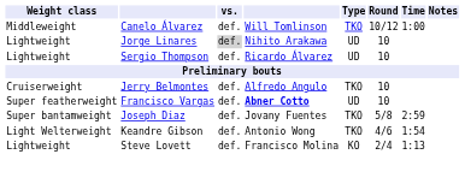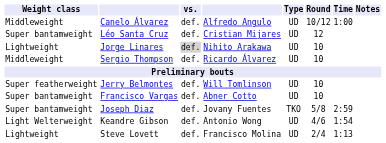 <table class="toccolours" style="font-size: 85%;">
 <tr>
 <th style="background:#e6e8fa; color:#000; text-align:center;">Weight class</th>
 <th style="background:#e6e8fa; color:#000; text-align:center;"></th>
 <th style="background:#e6e8fa; color:#000; text-align:center;">vs.</th>
 <th style="background:#e6e8fa; color:#000; text-align:center;"></th>
 <th style="background:#e6e8fa; color:#000; text-align:center;">Type</th>
 <th style="background:#e6e8fa; color:#000; text-align:center;">Round</th>
 <th style="background:#e6e8fa; color:#000; text-align:center;">Time</th>
 <th style="background:#e6e8fa; color:#000; text-align:center;">Notes</th>
 </tr>
 <tr>
 <td>Middleweight</td>
 <td> <a href='#'>Canelo Álvarez</a></td>
 <td>def.</td>
-<td> <a href='#'>Will Tomlinson</a></td>
-<td align=center><a href='#'>TKO</a></td>
+<td> <a href='#'>Alfredo Angulo</a></td>
+<td align=center>UD</td>
 <td align=center>10/12</td>
 <td align=center>1:00</td>
+<td></td>
+</tr>
+<tr>
+<td>Super bantamweight</td>
+<td> <a href='#'>Léo Santa Cruz</a></td>
+<td>def.</td>
+<td> <a href='#'>Cristian Mijares</a></td>
+<td align=center>UD</td>
+<td align=center>12</td>
+<td></td>
 <td></td>
 </tr>
 <tr>
 <td>Lightweight</td>
 <td> <a href='#'>Jorge Linares</a></td>
 <td style="background: lightgrey;">def.</td>
 <td> <a href='#'>Nihito Arakawa</a></td>
 <td align=center>UD</td>
 <td align=center>10</td>
 <td></td>
 <td></td>
 </tr>
 <tr>
-<td>Lightweight</td>
+<td>Middleweight</td>
 <td> <a href='#'>Sergio Thompson</a></td>
 <td>def.</td>
 <td> <a href='#'>Ricardo Álvarez</a></td>
 <td align=center>UD</td>
 <td align=center>10</td>
 <td></td>
 <td></td>
 </tr>
 <tr>
 <th colspan="8" style="background-color: #e6e8fa;">Preliminary bouts</th>
 </tr>
 <tr>
-<td>Cruiserweight</td>
+<td>Super featherweight</td>
 <td> <a href='#'>Jerry Belmontes</a></td>
 <td>def.</td>
-<td> <a href='#'>Alfredo Angulo</a></td>
-<td align=center>TKO</td>
+<td> <a href='#'>Will Tomlinson</a></td>
+<td align=center>UD</td>
 <td align=center>10</td>
 <td></td>
 <td></td>
 </tr>
 <tr>
-<td>Super featherweight</td>
+<td>Super bantamweight</td>
 <td> <a href='#'>Francisco Vargas</a></td>
 <td>def.</td>
-<td><strong> <a href='#'>Abner Cotto</a></strong></td>
+<td> <a href='#'>Abner Cotto</a></td>
 <td align=center>UD</td>
 <td align=center>10</td>
 <td></td>
 <td></td>
 </tr>
 <tr>
 <td>Super bantamweight</td>
 <td> <a href='#'>Joseph Diaz</a></td>
 <td>def.</td>
 <td> Jovany Fuentes</td>
 <td align=center>TKO</td>
 <td align=center>5/8</td>
 <td align=center>2:59</td>
 <td></td>
 </tr>
 <tr>
 <td>Light Welterweight</td>
 <td> Keandre Gibson</td>
 <td>def.</td>
 <td> Antonio Wong</td>
-<td align=center>TKO</td>
+<td align=center>UD</td>
 <td align=center>4/6</td>
 <td align=center>1:54</td>
 <td></td>
 </tr>
 <tr>
 <td>Lightweight</td>
 <td> Steve Lovett</td>
 <td>def.</td>
 <td> Francisco Molina</td>
-<td align=center>KO</td>
+<td align=center>UD</td>
 <td align=center>2/4</td>
 <td align=center>1:13</td>
 <td></td>
 </tr>
 </table>
